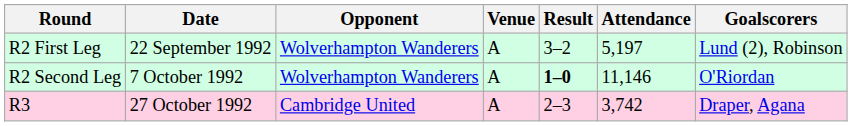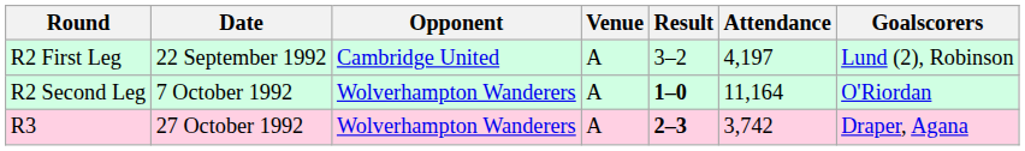 <table class="wikitable">
 <tr>
 <th>Round</th>
 <th>Date</th>
 <th>Opponent</th>
 <th>Venue</th>
 <th>Result</th>
 <th>Attendance</th>
 <th>Goalscorers</th>
 </tr>
 <tr style="background-color: #d0ffe3;">
 <td>R2 First Leg</td>
 <td>22 September 1992</td>
-<td><a href='#'>Wolverhampton Wanderers</a></td>
+<td><a href='#'>Cambridge United</a></td>
 <td>A</td>
 <td>3–2</td>
-<td>5,197</td>
+<td>4,197</td>
 <td><a href='#'>Lund</a> (2), Robinson</td>
 </tr>
 <tr style="background-color: #d0ffe3;">
 <td>R2 Second Leg</td>
 <td>7 October 1992</td>
 <td><a href='#'>Wolverhampton Wanderers</a></td>
 <td>A</td>
 <td><strong>1–0</strong></td>
-<td>11,146</td>
+<td>11,164</td>
 <td><a href='#'>O'Riordan</a></td>
 </tr>
 <tr style="background-color: #ffd0e3;">
 <td>R3</td>
 <td>27 October 1992</td>
-<td><a href='#'>Cambridge United</a></td>
+<td><a href='#'>Wolverhampton Wanderers</a></td>
 <td>A</td>
-<td>2–3</td>
+<td><strong>2–3</strong></td>
 <td>3,742</td>
 <td><a href='#'>Draper</a>, <a href='#'>Agana</a></td>
 </tr>
 </table>
